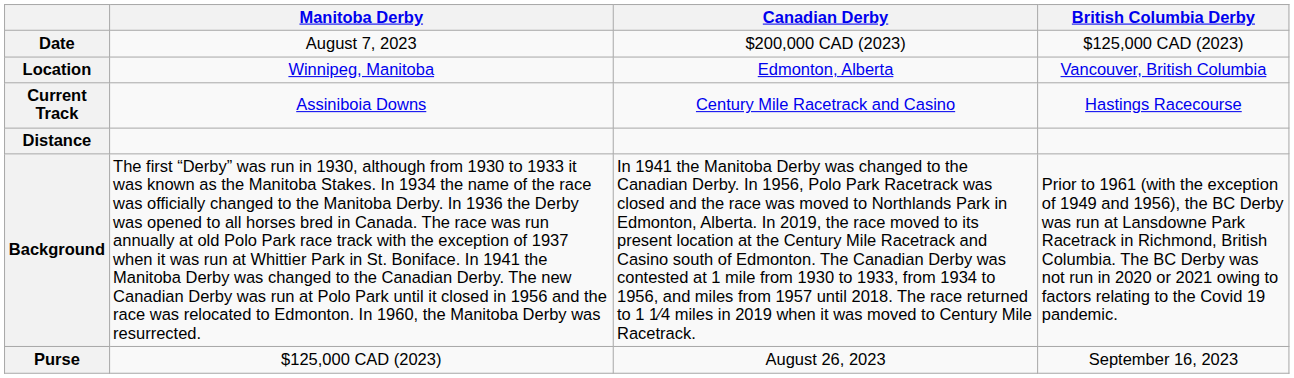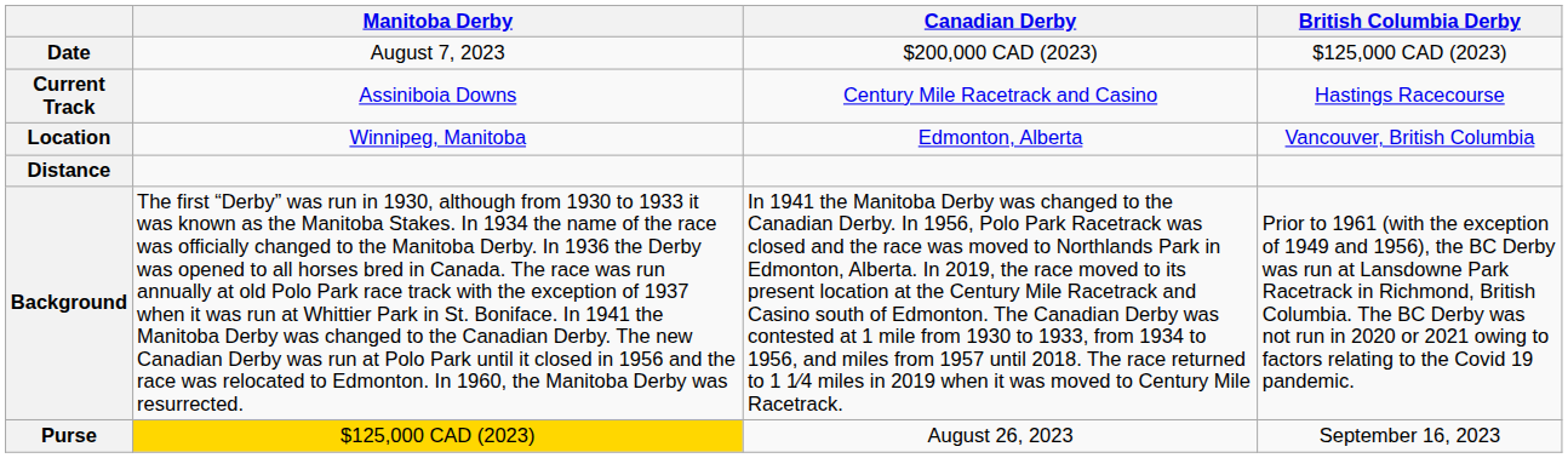 <table class="wikitable"style="text-align: center;">
 <tr>
 <th></th>
 <th><a href='#'>Manitoba Derby</a></th>
 <th><a href='#'>Canadian Derby</a></th>
 <th scope="row"><a href='#'>British Columbia Derby</a></th>
 </tr>
 <tr>
 <th>Date</th>
 <td>August 7, 2023</td>
 <td>$200,000 CAD (2023)</td>
 <td>$125,000 CAD (2023)</td>
 </tr>
 <tr>
+<th>Current Track</th>
+<td><a href='#'>Assiniboia Downs</a></td>
+<td><a href='#'>Century Mile Racetrack and Casino</a></td>
+<td><a href='#'>Hastings Racecourse</a></td>
+</tr>
+<tr>
 <th>Location</th>
 <td><a href='#'>Winnipeg, Manitoba</a></td>
 <td><a href='#'>Edmonton, Alberta</a></td>
 <td><a href='#'>Vancouver, British Columbia</a></td>
-</tr>
-<tr>
-<th>Current Track</th>
-<td><a href='#'>Assiniboia Downs</a></td>
-<td><a href='#'>Century Mile Racetrack and Casino</a></td>
-<td><a href='#'>Hastings Racecourse</a></td>
 </tr>
 <tr>
 <th>Distance</th>
 <td></td>
 <td></td>
 <td></td>
 </tr>
 <tr>
 <th>Background</th>
 <td style='text-align: left;'>The first “Derby” was run in 1930, although from 1930 to 1933 it was known as the Manitoba Stakes. In 1934 the name of the race was officially changed to the Manitoba Derby. In 1936 the Derby was opened to all horses bred in Canada. The race was run annually at old Polo Park race track with the exception of 1937 when it was run at Whittier Park in St. Boniface. In 1941 the Manitoba Derby was changed to the Canadian Derby. The new Canadian Derby was run at Polo Park until it closed in 1956 and the race was relocated to Edmonton. In 1960, the Manitoba Derby was resurrected.</td>
 <td style='text-align: left;'>In 1941 the Manitoba Derby was changed to the Canadian Derby. In 1956, Polo Park Racetrack was closed and the race was moved to Northlands Park in Edmonton, Alberta. In 2019, the race moved to its present location at the Century Mile Racetrack and Casino south of Edmonton. The Canadian Derby was contested at 1 mile from 1930 to 1933,  from 1934 to 1956, and  miles from 1957 until 2018. The race returned to 1 1⁄4 miles in 2019 when it was moved to Century Mile Racetrack.</td>
 <td style='text-align: left;'>Prior to 1961 (with the exception of 1949 and 1956), the BC Derby was run at Lansdowne Park Racetrack in Richmond, British Columbia. The BC Derby was not run in 2020 or 2021 owing to factors relating to the Covid 19 pandemic.</td>
 </tr>
 <tr>
 <th>Purse</th>
-<td>$125,000 CAD (2023)</td>
+<td style="background: gold;">$125,000 CAD (2023)</td>
 <td>August 26, 2023</td>
 <td>September 16, 2023</td>
 </tr>
 </table>
